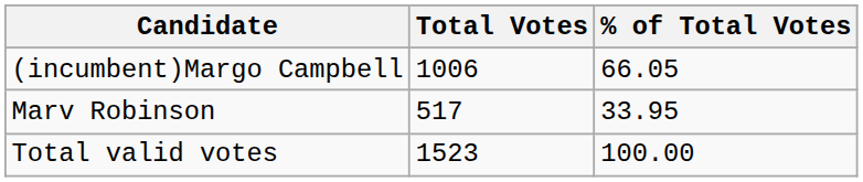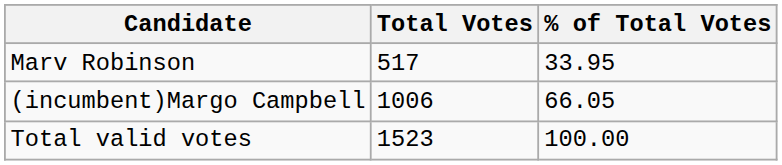 <table class="wikitable">
 <tr>
 <th>Candidate</th>
 <th>Total Votes</th>
 <th>% of Total Votes</th>
 </tr>
 <tr>
+<td>Marv Robinson</td>
+<td>517</td>
+<td>33.95</td>
+</tr>
+<tr>
 <td>(incumbent)Margo Campbell</td>
 <td>1006</td>
 <td>66.05</td>
-</tr>
-<tr>
-<td>Marv Robinson</td>
-<td>517</td>
-<td>33.95</td>
 </tr>
 <tr>
 <td>Total valid votes</td>
 <td>1523</td>
 <td>100.00</td>
 </tr>
 </table>
